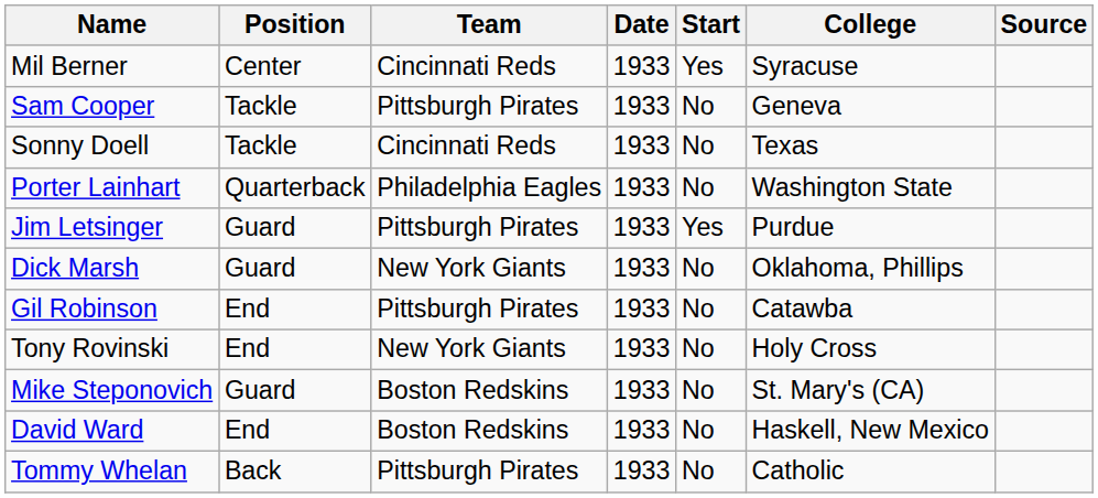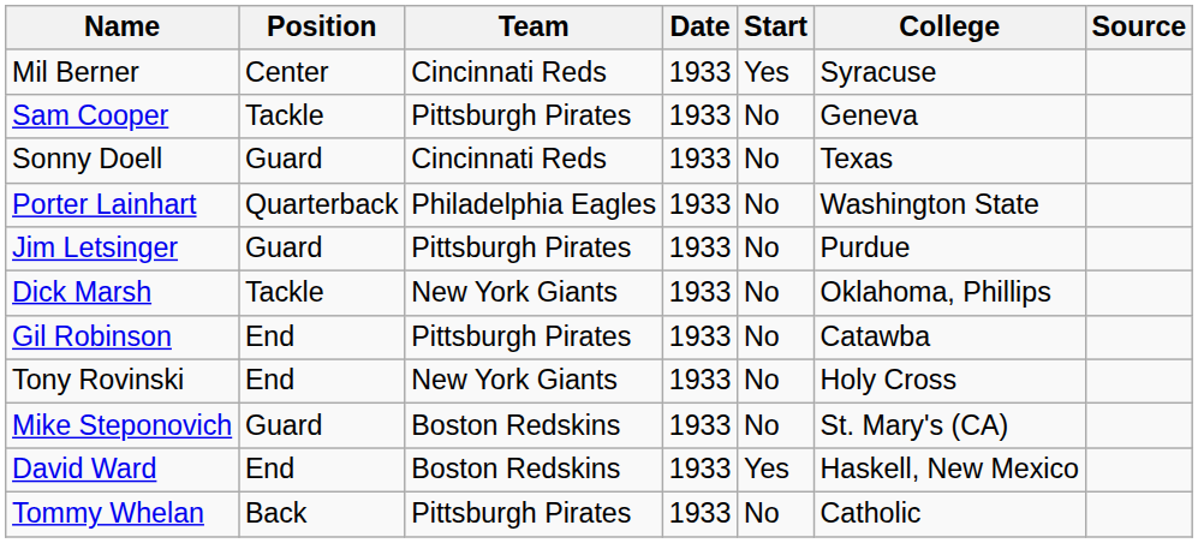 <table class="wikitable sortable">
 <tr>
 <th>Name</th>
 <th>Position</th>
 <th>Team</th>
 <th>Date</th>
 <th>Start</th>
 <th>College</th>
 <th>Source</th>
 </tr>
 <tr>
 <td>Mil Berner</td>
 <td>Center</td>
 <td>Cincinnati Reds</td>
 <td>1933</td>
 <td>Yes</td>
 <td>Syracuse</td>
 <td></td>
 </tr>
 <tr>
 <td><a href='#'>Sam Cooper</a></td>
 <td>Tackle</td>
 <td>Pittsburgh Pirates</td>
 <td>1933</td>
 <td>No</td>
 <td>Geneva</td>
 <td></td>
 </tr>
 <tr>
 <td>Sonny Doell</td>
-<td>Tackle</td>
+<td>Guard</td>
 <td>Cincinnati Reds</td>
 <td>1933</td>
 <td>No</td>
 <td>Texas</td>
 <td></td>
 </tr>
 <tr>
 <td><a href='#'>Porter Lainhart</a></td>
 <td>Quarterback</td>
 <td>Philadelphia Eagles</td>
 <td>1933</td>
 <td>No</td>
 <td>Washington State</td>
 <td></td>
 </tr>
 <tr>
 <td><a href='#'>Jim Letsinger</a></td>
 <td>Guard</td>
 <td>Pittsburgh Pirates</td>
 <td>1933</td>
-<td>Yes</td>
+<td>No</td>
 <td>Purdue</td>
 <td></td>
 </tr>
 <tr>
 <td><a href='#'>Dick Marsh</a></td>
-<td>Guard</td>
+<td>Tackle</td>
 <td>New York Giants</td>
 <td>1933</td>
 <td>No</td>
 <td>Oklahoma, Phillips</td>
 <td></td>
 </tr>
 <tr>
 <td><a href='#'>Gil Robinson</a></td>
 <td>End</td>
 <td>Pittsburgh Pirates</td>
 <td>1933</td>
 <td>No</td>
 <td>Catawba</td>
 <td></td>
 </tr>
 <tr>
 <td>Tony Rovinski</td>
 <td>End</td>
 <td>New York Giants</td>
 <td>1933</td>
 <td>No</td>
 <td>Holy Cross</td>
 <td></td>
 </tr>
 <tr>
 <td><a href='#'>Mike Steponovich</a></td>
 <td>Guard</td>
 <td>Boston Redskins</td>
 <td>1933</td>
 <td>No</td>
 <td>St. Mary's (CA)</td>
 <td></td>
 </tr>
 <tr>
 <td><a href='#'>David Ward</a></td>
 <td>End</td>
 <td>Boston Redskins</td>
 <td>1933</td>
-<td>No</td>
+<td>Yes</td>
 <td>Haskell, New Mexico</td>
 <td></td>
 </tr>
 <tr>
 <td><a href='#'>Tommy Whelan</a></td>
 <td>Back</td>
 <td>Pittsburgh Pirates</td>
 <td>1933</td>
 <td>No</td>
 <td>Catholic</td>
 <td></td>
 </tr>
 </table>
